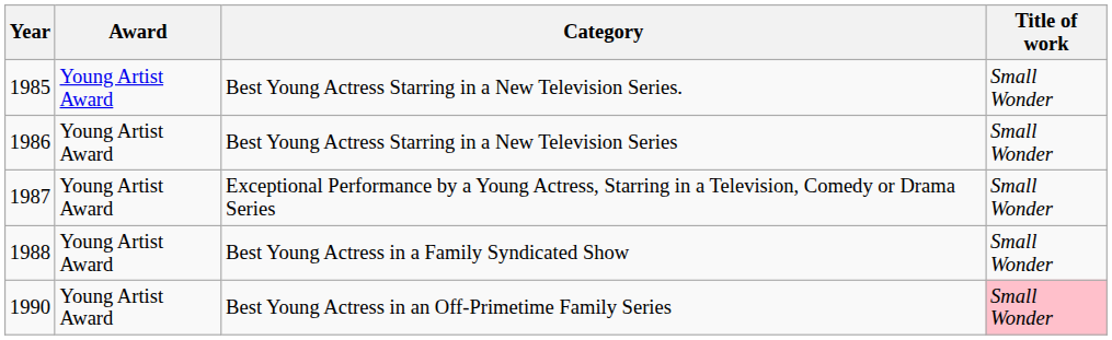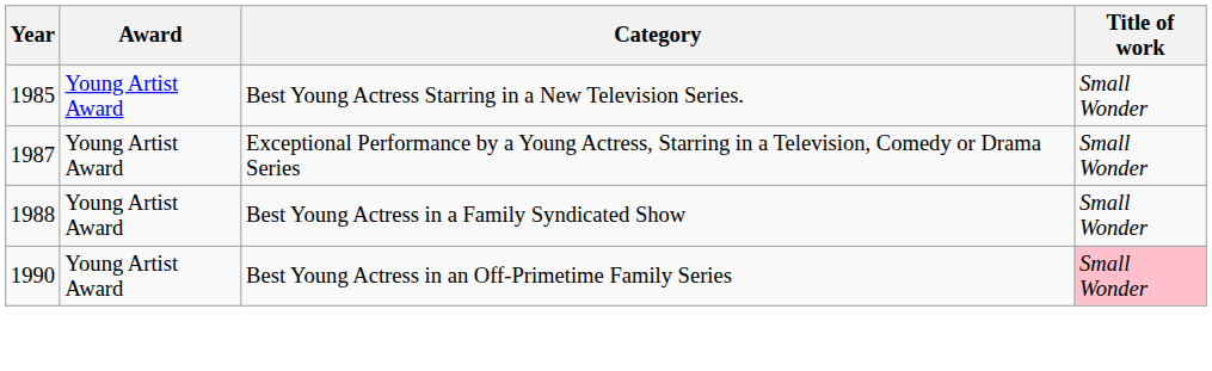 <table class="wikitable sortable">
 <tr>
 <th>Year</th>
 <th>Award</th>
 <th>Category</th>
 <th>Title of work</th>
 </tr>
 <tr>
 <td>1985</td>
 <td><a href='#'>Young Artist Award</a></td>
 <td>Best Young Actress Starring in a New Television Series.</td>
-<td><em>Small Wonder</em></td>
-</tr>
-<tr>
-<td>1986</td>
-<td>Young Artist Award</td>
-<td>Best Young Actress Starring in a New Television Series</td>
 <td><em>Small Wonder</em></td>
 </tr>
 <tr>
 <td>1987</td>
 <td>Young Artist Award</td>
 <td>Exceptional Performance by a Young Actress, Starring in a Television, Comedy or Drama Series</td>
 <td><em>Small Wonder</em></td>
 </tr>
 <tr>
 <td>1988</td>
 <td>Young Artist Award</td>
 <td>Best Young Actress in a Family Syndicated Show</td>
 <td><em>Small Wonder</em></td>
 </tr>
 <tr>
 <td>1990</td>
 <td>Young Artist Award</td>
 <td>Best Young Actress in an Off-Primetime Family Series</td>
 <td style="background: pink;"><em>Small Wonder</em></td>
 </tr>
 </table>
